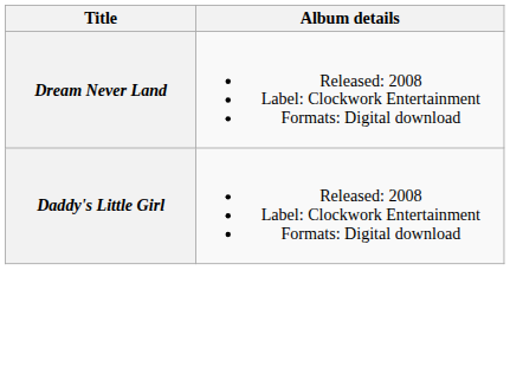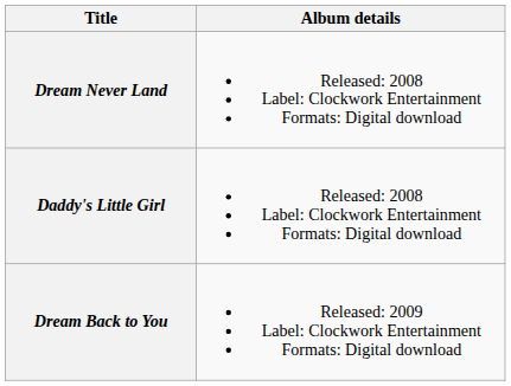 <table class="wikitable plainrowheaders" style="text-align:center;">
 <tr>
 <th scope="col" rowspan="1" style="width:11em;">Title</th>
 <th scope="col" rowspan="1" style="width:18em;">Album details</th>
 </tr>
 <tr>
 <th scope="row"><em>Dream Never Land</em></th>
 <td><br><ul><li>Released: 2008</li><li>Label: Clockwork Entertainment</li><li>Formats: Digital download</li></ul></td>
 </tr>
 <tr>
 <th scope="row"><em>Daddy's Little Girl</em></th>
 <td><br><ul><li>Released: 2008</li><li>Label: Clockwork Entertainment</li><li>Formats: Digital download</li></ul></td>
 </tr>
+<tr>
+<th scope="row"><em>Dream Back to You</em></th>
+<td><br><ul><li>Released: 2009</li><li>Label: Clockwork Entertainment</li><li>Formats: Digital download</li></ul></td>
+</tr>
 </table>
